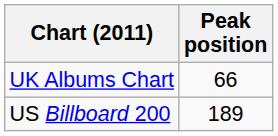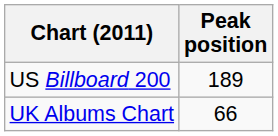 <table class="wikitable sortable">
 <tr>
 <th>Chart (2011)</th>
 <th>Peak<br>position</th>
 </tr>
 <tr>
+<td>US <a href='#'><em>Billboard</em> 200</a></td>
+<td style="text-align:center;">189</td>
+</tr>
+<tr>
 <td><a href='#'>UK Albums Chart</a></td>
 <td style="text-align:center;">66</td>
 </tr>
-<tr>
-<td>US <a href='#'><em>Billboard</em> 200</a></td>
-<td style="text-align:center;">189</td>
-</tr>
 </table>
